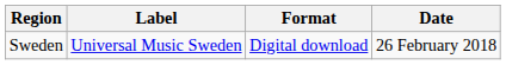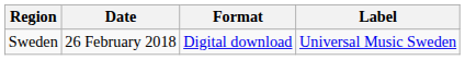 <table class=wikitable>
 <tr>
 <th>Region</th>
+<th>Date</th>
+<th>Format</th>
 <th>Label</th>
-<th>Format</th>
-<th>Date</th>
 </tr>
 <tr>
 <td>Sweden</td>
+<td>26 February 2018</td>
+<td><a href='#'>Digital download</a></td>
 <td><a href='#'>Universal Music Sweden</a></td>
-<td><a href='#'>Digital download</a></td>
-<td>26 February 2018</td>
 </tr>
 </table>
